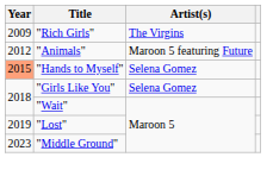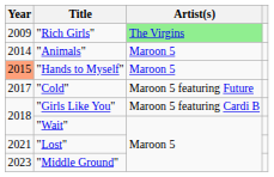 <table class="wikitable sortable">
 <tr>
 <th>Year</th>
 <th>Title</th>
 <th>Artist(s)</th>
 <th class="unsortable"></th>
 </tr>
 <tr>
 <td>2009</td>
 <td>"<a href='#'>Rich Girls</a>"</td>
-<td><a href='#'>The Virgins</a></td>
+<td style="background: lightgreen;"><a href='#'>The Virgins</a></td>
 <td></td>
 </tr>
 <tr>
-<td>2012</td>
+<td>2014</td>
 <td>"<a href='#'>Animals</a>"</td>
-<td>Maroon 5 featuring <a href='#'>Future</a></td>
+<td><a href='#'>Maroon 5</a></td>
 <td></td>
 </tr>
 <tr>
 <td style="background: lightsalmon;">2015</td>
 <td>"<a href='#'>Hands to Myself</a>" </td>
-<td><a href='#'>Selena Gomez</a></td>
+<td><a href='#'>Maroon 5</a></td>
+<td></td>
+</tr>
+<tr>
+<td>2017</td>
+<td>"<a href='#'>Cold</a>"</td>
+<td>Maroon 5 featuring <a href='#'>Future</a></td>
 <td></td>
 </tr>
 <tr>
 <td rowspan="2">2018</td>
 <td>"<a href='#'>Girls Like You</a>" </td>
-<td><a href='#'>Selena Gomez</a></td>
+<td>Maroon 5 featuring <a href='#'>Cardi B</a></td>
 <td></td>
 </tr>
 <tr>
 <td>"<a href='#'>Wait</a>" </td>
 <td rowspan="3">Maroon 5</td>
 <td></td>
 </tr>
 <tr>
-<td>2019</td>
+<td>2021</td>
 <td>"<a href='#'>Lost</a>"</td>
 <td></td>
 </tr>
 <tr>
 <td>2023</td>
 <td>"<a href='#'>Middle Ground</a>"</td>
 <td></td>
 </tr>
 </table>
